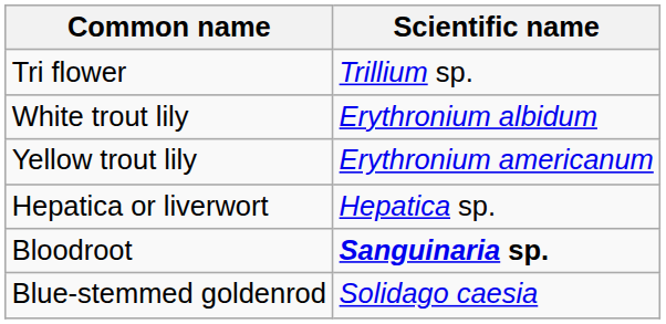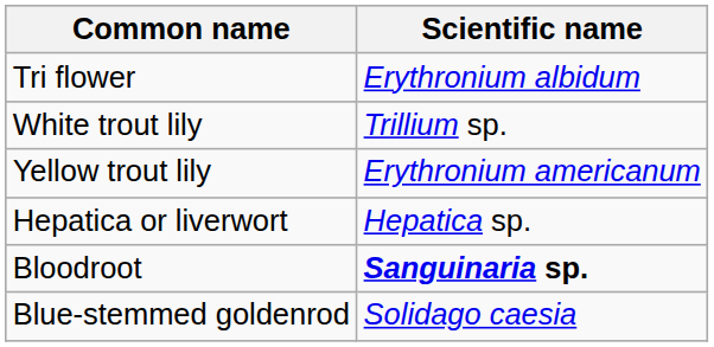 <table class="wikitable">
 <tr>
 <th>Common name</th>
 <th>Scientific name</th>
 </tr>
 <tr>
 <td>Tri flower</td>
-<td><em><a href='#'>Trillium</a></em> sp.</td>
+<td><em><a href='#'>Erythronium albidum</a></em></td>
 </tr>
 <tr>
 <td>White trout lily</td>
-<td><em><a href='#'>Erythronium albidum</a></em></td>
+<td><em><a href='#'>Trillium</a></em> sp.</td>
 </tr>
 <tr>
 <td>Yellow trout lily</td>
 <td><em><a href='#'>Erythronium americanum</a></em></td>
 </tr>
 <tr>
 <td>Hepatica or liverwort</td>
 <td><em><a href='#'>Hepatica</a></em> sp.</td>
 </tr>
 <tr>
 <td>Bloodroot</td>
 <td><strong><em><a href='#'>Sanguinaria</a></em> sp.</strong></td>
 </tr>
 <tr>
 <td>Blue-stemmed goldenrod</td>
 <td><em><a href='#'>Solidago caesia</a></em></td>
 </tr>
 </table>
